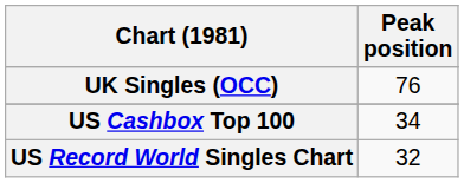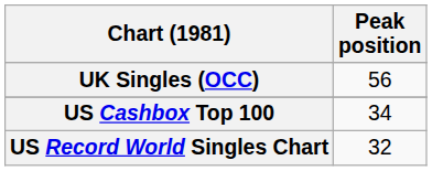 <table class="wikitable sortable plainrowheaders" style="text-align:center">
 <tr>
 <th scope="col">Chart (1981)</th>
 <th scope="col">Peak<br>position</th>
 </tr>
 <tr>
 </tr>
 <tr>
 <th scope="row">UK Singles (<a href='#'>OCC</a>)</th>
-<td align="center">76</td>
+<td align="center">56</td>
 </tr>
 <tr>
 </tr>
 <tr>
 </tr>
 <tr>
 <th scope="row">US <a href='#'><em>Cashbox</em></a> Top 100</th>
 <td align="center">34</td>
 </tr>
 <tr>
 <th scope="row">US <em><a href='#'>Record World</a></em> Singles Chart</th>
 <td align="center">32</td>
 </tr>
 </table>
